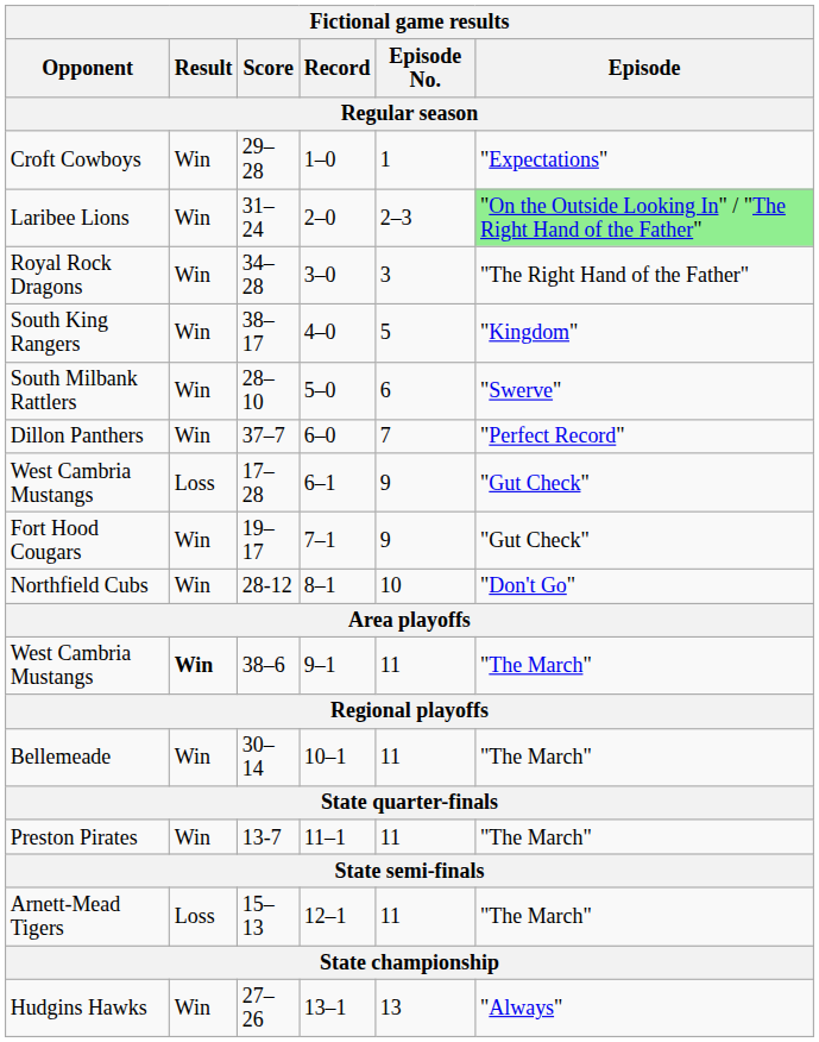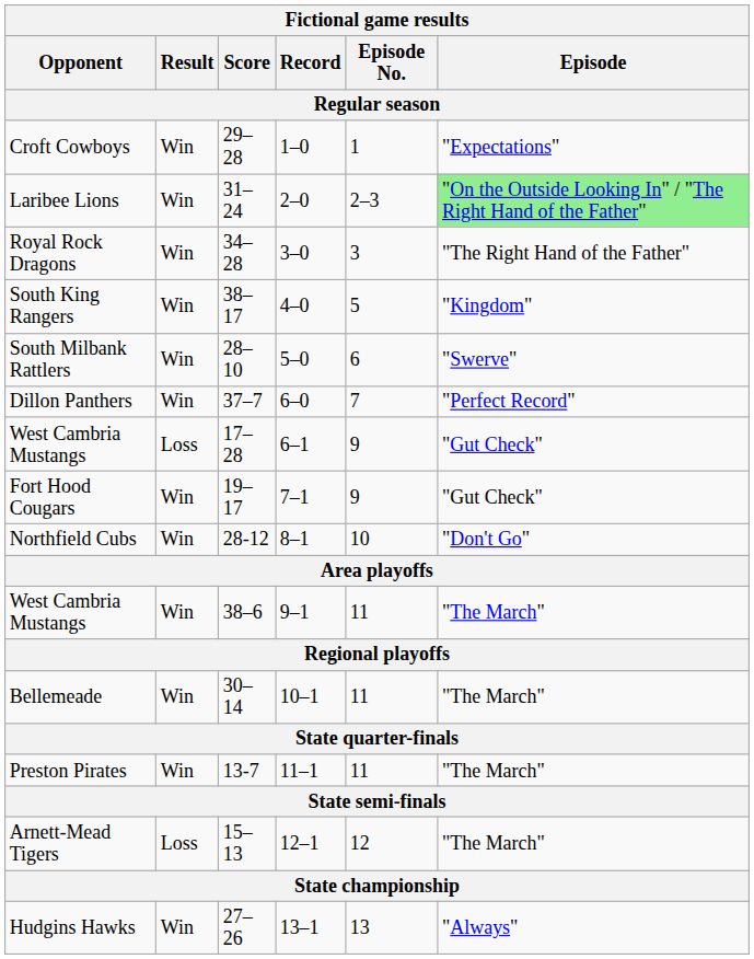 <table class="wikitable">
 <tr>
 <th colspan="7">Fictional game results</th>
 </tr>
 <tr bgcolor="#CCCCCC">
 <th>Opponent</th>
 <th>Result</th>
 <th>Score</th>
 <th>Record</th>
 <th>Episode No.</th>
 <th>Episode</th>
 </tr>
 <tr>
 <th colspan="7">Regular season</th>
 </tr>
 <tr>
 <td>Croft Cowboys</td>
 <td>Win</td>
 <td>29–28</td>
 <td>1–0</td>
 <td>1</td>
 <td>"<a href='#'>Expectations</a>"</td>
 </tr>
 <tr>
 <td>Laribee Lions</td>
 <td>Win</td>
 <td>31–24</td>
 <td>2–0</td>
 <td>2–3</td>
 <td style="background: lightgreen;">"<a href='#'>On the Outside Looking In</a>" / "<a href='#'>The Right Hand of the Father</a>"</td>
 </tr>
 <tr>
 <td>Royal Rock Dragons</td>
 <td>Win</td>
 <td>34–28</td>
 <td>3–0</td>
 <td>3</td>
 <td>"The Right Hand of the Father"</td>
 </tr>
 <tr>
 <td>South King Rangers</td>
 <td>Win</td>
 <td>38–17</td>
 <td>4–0</td>
 <td>5</td>
 <td>"<a href='#'>Kingdom</a>"</td>
 </tr>
 <tr>
 <td>South Milbank Rattlers</td>
 <td>Win</td>
 <td>28–10</td>
 <td>5–0</td>
 <td>6</td>
 <td>"<a href='#'>Swerve</a>"</td>
 </tr>
 <tr>
 <td>Dillon Panthers</td>
 <td>Win</td>
 <td>37–7</td>
 <td>6–0</td>
 <td>7</td>
 <td>"<a href='#'>Perfect Record</a>"</td>
 </tr>
 <tr>
 <td>West Cambria Mustangs</td>
 <td>Loss</td>
 <td>17–28</td>
 <td>6–1</td>
 <td>9</td>
 <td>"<a href='#'>Gut Check</a>"</td>
 </tr>
 <tr>
 <td>Fort Hood Cougars</td>
 <td>Win</td>
 <td>19–17</td>
 <td>7–1</td>
 <td>9</td>
 <td>"Gut Check"</td>
 </tr>
 <tr>
 <td>Northfield Cubs</td>
 <td>Win</td>
 <td>28-12</td>
 <td>8–1</td>
 <td>10</td>
 <td>"<a href='#'>Don't Go</a>"</td>
 </tr>
 <tr>
 <th colspan="7">Area playoffs</th>
 </tr>
 <tr>
 <td>West Cambria Mustangs</td>
-<td><strong>Win</strong></td>
+<td>Win</td>
 <td>38–6</td>
 <td>9–1</td>
 <td>11</td>
 <td>"<a href='#'>The March</a>"</td>
 </tr>
 <tr>
 <th colspan="7">Regional playoffs</th>
 </tr>
 <tr>
 <td>Bellemeade</td>
 <td>Win</td>
 <td>30–14</td>
 <td>10–1</td>
 <td>11</td>
 <td>"The March"</td>
 </tr>
 <tr>
 <th colspan="7">State quarter-finals</th>
 </tr>
 <tr>
 <td>Preston Pirates</td>
 <td>Win</td>
 <td>13-7</td>
 <td>11–1</td>
 <td>11</td>
 <td>"The March"</td>
 </tr>
 <tr>
 <th colspan="7">State semi-finals</th>
 </tr>
 <tr>
 <td>Arnett-Mead Tigers</td>
 <td>Loss</td>
 <td>15–13</td>
 <td>12–1</td>
-<td>11</td>
+<td>12</td>
 <td>"The March"</td>
 </tr>
 <tr>
 <th colspan="7">State championship</th>
 </tr>
 <tr>
 <td>Hudgins Hawks</td>
 <td>Win</td>
 <td>27–26</td>
 <td>13–1</td>
 <td>13</td>
 <td>"<a href='#'>Always</a>"</td>
 </tr>
 </table>
